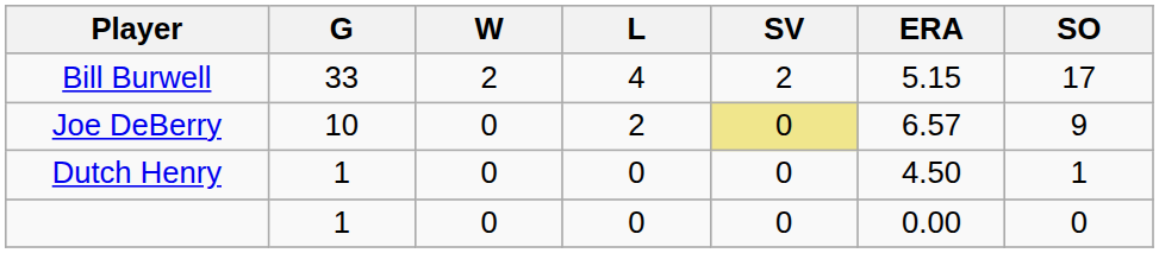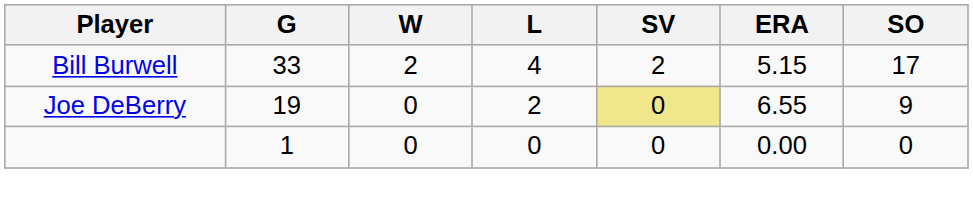 <table class="wikitable sortable">
 <tr>
 <th bgcolor="#DDDDFF" width="16%">Player</th>
 <th bgcolor="#DDDDFF" width="9%">G</th>
 <th bgcolor="#DDDDFF" width="9%">W</th>
 <th bgcolor="#DDDDFF" width="9%">L</th>
 <th bgcolor="#DDDDFF" width="9%">SV</th>
 <th bgcolor="#DDDDFF" width="9%">ERA</th>
 <th bgcolor="#DDDDFF" width="9%">SO</th>
 </tr>
 <tr align="center">
 <td><a href='#'>Bill Burwell</a></td>
 <td>33</td>
 <td>2</td>
 <td>4</td>
 <td>2</td>
 <td>5.15</td>
 <td>17</td>
 </tr>
 <tr align="center">
 <td><a href='#'>Joe DeBerry</a></td>
-<td>10</td>
+<td>19</td>
 <td>0</td>
 <td>2</td>
 <td style="background: khaki;">0</td>
-<td>6.57</td>
+<td>6.55</td>
 <td>9</td>
-</tr>
-<tr align="center">
-<td><a href='#'>Dutch Henry</a></td>
-<td>1</td>
-<td>0</td>
-<td>0</td>
-<td>0</td>
-<td>4.50</td>
-<td>1</td>
 </tr>
 <tr align="center">
 <td></td>
 <td>1</td>
 <td>0</td>
 <td>0</td>
 <td>0</td>
 <td>0.00</td>
 <td>0</td>
 </tr>
 </table>
